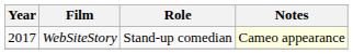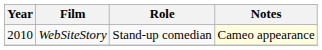 <table class="wikitable sortable">
 <tr>
 <th>Year</th>
 <th>Film</th>
 <th>Role</th>
 <th class="unsortable">Notes</th>
 </tr>
 <tr>
-<td>2017</td>
+<td>2010</td>
 <td><em>WebSiteStory</em></td>
 <td>Stand-up comedian</td>
 <td style="background: lightyellow;">Cameo appearance</td>
 </tr>
 <tr>
 </tr>
 </table>
